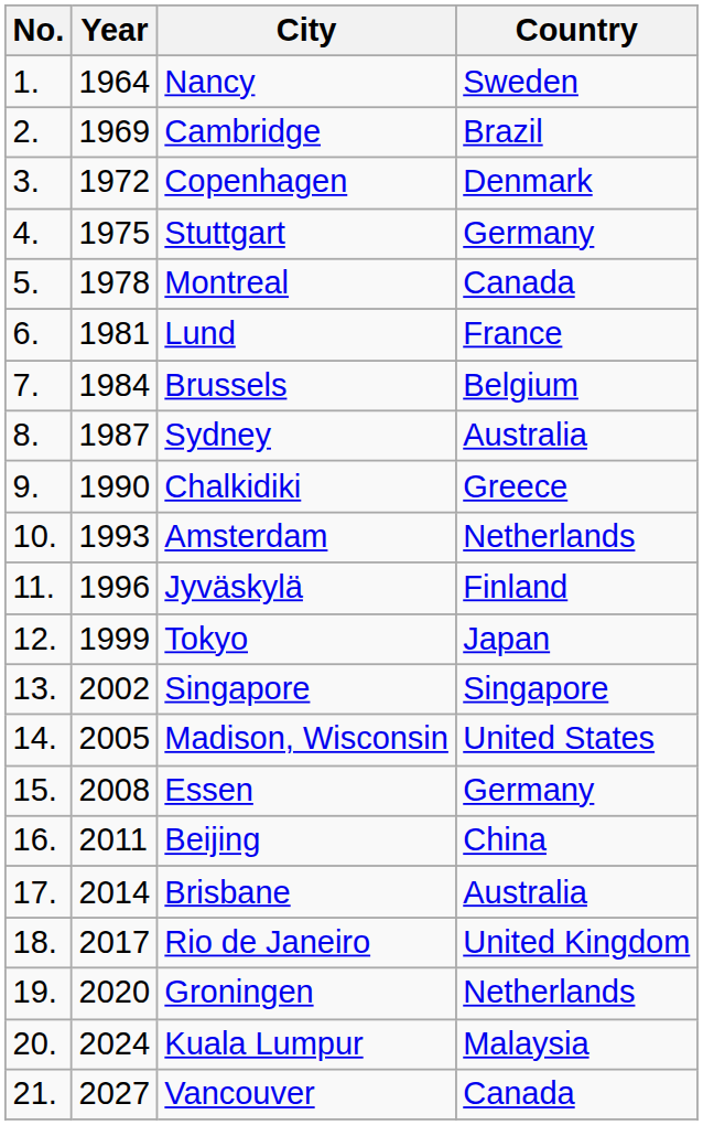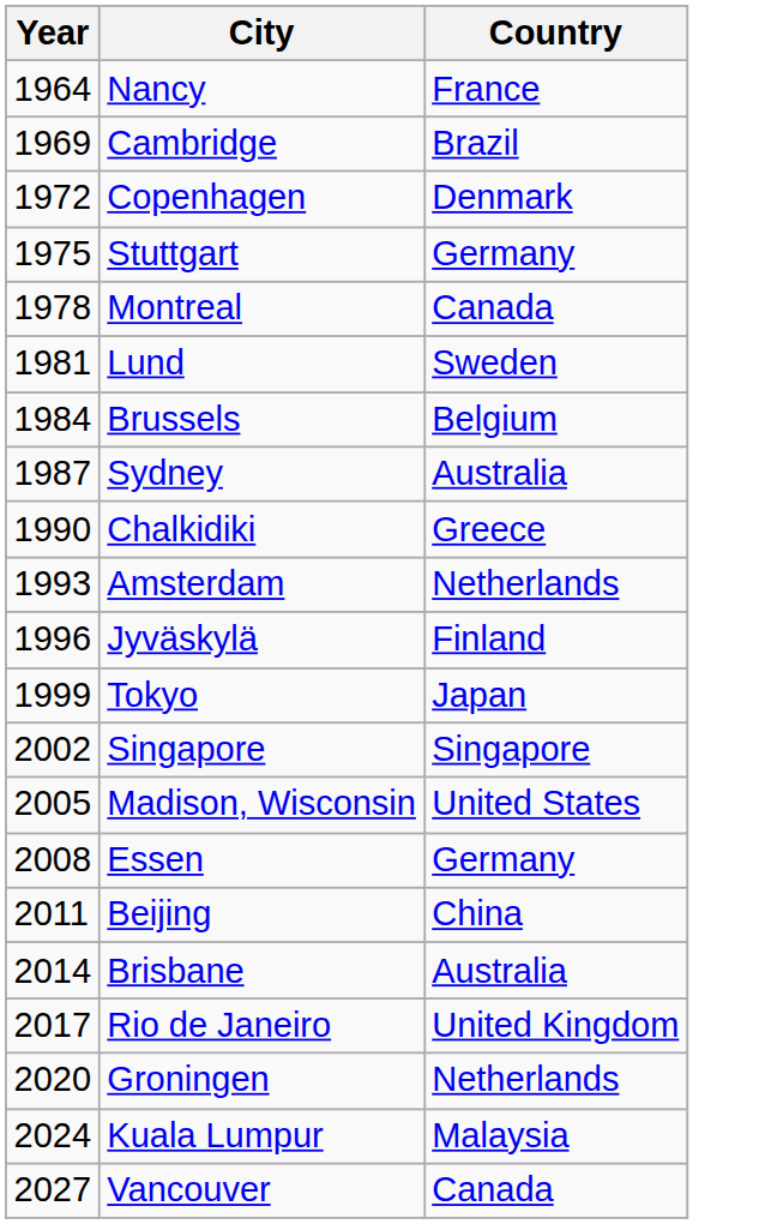 <table class="wikitable">
 <tr>
-<th>No.</th>
 <th>Year</th>
 <th>City</th>
 <th>Country</th>
 </tr>
 <tr>
-<td>1.</td>
 <td>1964</td>
 <td><a href='#'>Nancy</a></td>
-<td> <a href='#'>Sweden</a></td>
+<td> <a href='#'>France</a></td>
 </tr>
 <tr>
-<td>2.</td>
 <td>1969</td>
 <td><a href='#'>Cambridge</a></td>
 <td> <a href='#'>Brazil</a></td>
 </tr>
 <tr>
-<td>3.</td>
 <td>1972</td>
 <td><a href='#'>Copenhagen</a></td>
 <td> <a href='#'>Denmark</a></td>
 </tr>
 <tr>
-<td>4.</td>
 <td>1975</td>
 <td><a href='#'>Stuttgart</a></td>
 <td> <a href='#'>Germany</a></td>
 </tr>
 <tr>
-<td>5.</td>
 <td>1978</td>
 <td><a href='#'>Montreal</a></td>
 <td> <a href='#'>Canada</a></td>
 </tr>
 <tr>
-<td>6.</td>
 <td>1981</td>
 <td><a href='#'>Lund</a></td>
-<td> <a href='#'>France</a></td>
+<td> <a href='#'>Sweden</a></td>
 </tr>
 <tr>
-<td>7.</td>
 <td>1984</td>
 <td><a href='#'>Brussels</a></td>
 <td> <a href='#'>Belgium</a></td>
 </tr>
 <tr>
-<td>8.</td>
 <td>1987</td>
 <td><a href='#'>Sydney</a></td>
 <td> <a href='#'>Australia</a></td>
 </tr>
 <tr>
-<td>9.</td>
 <td>1990</td>
 <td><a href='#'>Chalkidiki</a></td>
 <td> <a href='#'>Greece</a></td>
 </tr>
 <tr>
-<td>10.</td>
 <td>1993</td>
 <td><a href='#'>Amsterdam</a></td>
 <td> <a href='#'>Netherlands</a></td>
 </tr>
 <tr>
-<td>11.</td>
 <td>1996</td>
 <td><a href='#'>Jyväskylä</a></td>
 <td> <a href='#'>Finland</a></td>
 </tr>
 <tr>
-<td>12.</td>
 <td>1999</td>
 <td><a href='#'>Tokyo</a></td>
 <td> <a href='#'>Japan</a></td>
 </tr>
 <tr>
-<td>13.</td>
 <td>2002</td>
 <td><a href='#'>Singapore</a></td>
 <td> <a href='#'>Singapore</a></td>
 </tr>
 <tr>
-<td>14.</td>
 <td>2005</td>
 <td><a href='#'>Madison, Wisconsin</a></td>
 <td> <a href='#'>United States</a></td>
 </tr>
 <tr>
-<td>15.</td>
 <td>2008</td>
 <td><a href='#'>Essen</a></td>
 <td> <a href='#'>Germany</a></td>
 </tr>
 <tr>
-<td>16.</td>
 <td>2011</td>
 <td><a href='#'>Beijing</a></td>
 <td> <a href='#'>China</a></td>
 </tr>
 <tr>
-<td>17.</td>
 <td>2014</td>
 <td><a href='#'>Brisbane</a></td>
 <td> <a href='#'>Australia</a></td>
 </tr>
 <tr>
-<td>18.</td>
 <td>2017</td>
 <td><a href='#'>Rio de Janeiro</a></td>
 <td> <a href='#'>United Kingdom</a></td>
 </tr>
 <tr>
-<td>19.</td>
 <td>2020</td>
 <td><a href='#'>Groningen</a></td>
 <td> <a href='#'>Netherlands</a></td>
 </tr>
 <tr>
-<td>20.</td>
 <td>2024</td>
 <td><a href='#'>Kuala Lumpur</a></td>
 <td> <a href='#'>Malaysia</a></td>
 </tr>
 <tr>
-<td>21.</td>
 <td>2027</td>
 <td><a href='#'>Vancouver</a></td>
 <td> <a href='#'>Canada</a></td>
 </tr>
 </table>
